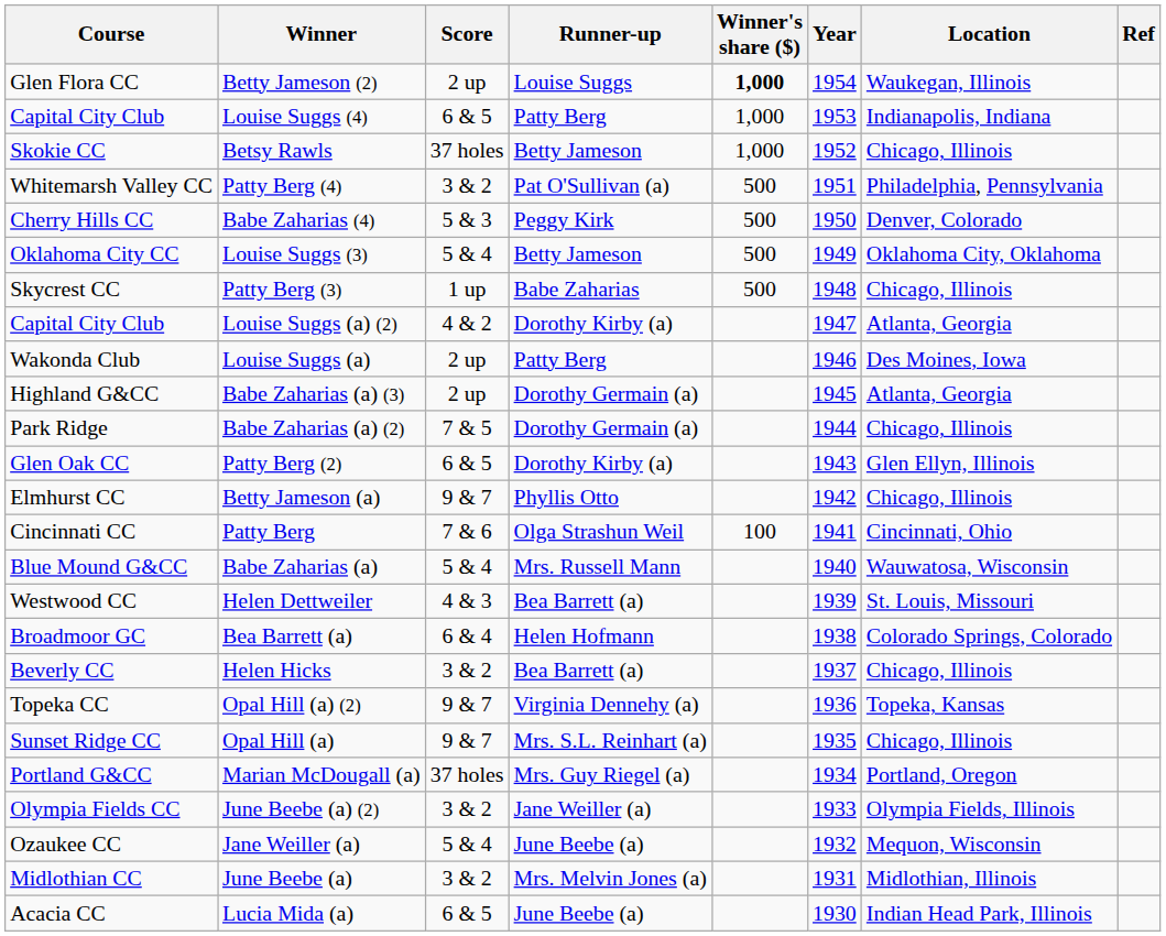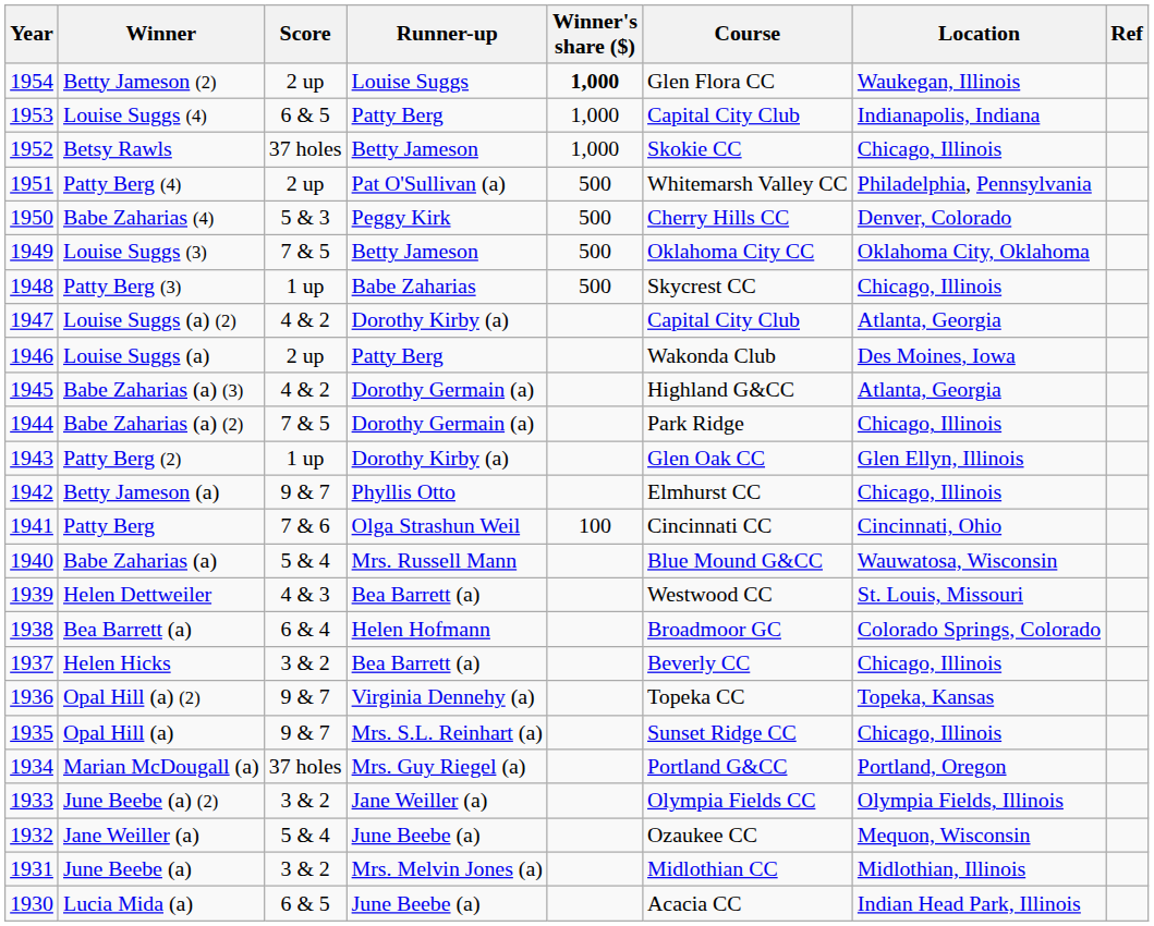 <table class=wikitable>
 <tr>
-<th>Course</th>
+<th>Year</th>
 <th>Winner</th>
 <th>Score</th>
 <th>Runner-up</th>
 <th>Winner's<br>share ($)</th>
-<th>Year</th>
+<th>Course</th>
 <th>Location</th>
 <th>Ref</th>
 </tr>
 <tr>
-<td>Glen Flora CC</td>
+<td><a href='#'>1954</a></td>
 <td><a href='#'>Betty Jameson</a> <small>(2)</small></td>
 <td align=center>2 up</td>
 <td> <a href='#'>Louise Suggs</a></td>
 <td align=center><strong>1,000</strong></td>
-<td><a href='#'>1954</a></td>
+<td>Glen Flora CC</td>
 <td><a href='#'>Waukegan, Illinois</a></td>
 <td></td>
 </tr>
 <tr>
-<td><a href='#'>Capital City Club</a></td>
+<td><a href='#'>1953</a></td>
 <td><a href='#'>Louise Suggs</a> <small>(4)</small></td>
 <td align=center>6 & 5</td>
 <td> <a href='#'>Patty Berg</a></td>
 <td align=center>1,000</td>
-<td><a href='#'>1953</a></td>
+<td><a href='#'>Capital City Club</a></td>
 <td><a href='#'>Indianapolis, Indiana</a></td>
 <td></td>
 </tr>
 <tr>
-<td><a href='#'>Skokie CC</a></td>
+<td><a href='#'>1952</a></td>
 <td><a href='#'>Betsy Rawls</a></td>
 <td align=center>37 holes</td>
 <td> <a href='#'>Betty Jameson</a></td>
 <td align=center>1,000</td>
-<td><a href='#'>1952</a></td>
+<td><a href='#'>Skokie CC</a></td>
 <td><a href='#'>Chicago, Illinois</a></td>
 <td></td>
 </tr>
 <tr>
-<td>Whitemarsh Valley CC</td>
+<td><a href='#'>1951</a></td>
 <td><a href='#'>Patty Berg</a> <small>(4)</small></td>
-<td align=center>3 & 2</td>
+<td align=center>2 up</td>
 <td> <a href='#'>Pat O'Sullivan</a> (a)</td>
 <td align=center>500</td>
-<td><a href='#'>1951</a></td>
+<td>Whitemarsh Valley CC</td>
 <td><a href='#'>Philadelphia</a>, <a href='#'>Pennsylvania</a></td>
 <td></td>
 </tr>
 <tr>
-<td><a href='#'>Cherry Hills CC</a></td>
+<td><a href='#'>1950</a></td>
 <td><a href='#'>Babe Zaharias</a> <small>(4)</small></td>
 <td align=center>5 & 3</td>
 <td> <a href='#'>Peggy Kirk</a></td>
 <td align=center>500</td>
-<td><a href='#'>1950</a></td>
+<td><a href='#'>Cherry Hills CC</a></td>
 <td><a href='#'>Denver, Colorado</a></td>
 <td></td>
 </tr>
 <tr>
-<td><a href='#'>Oklahoma City CC</a></td>
+<td><a href='#'>1949</a></td>
 <td><a href='#'>Louise Suggs</a> <small>(3)</small></td>
-<td align=center>5 & 4</td>
+<td align=center>7 & 5</td>
 <td> <a href='#'>Betty Jameson</a></td>
 <td align=center>500</td>
-<td><a href='#'>1949</a></td>
+<td><a href='#'>Oklahoma City CC</a></td>
 <td><a href='#'>Oklahoma City, Oklahoma</a></td>
 <td></td>
 </tr>
 <tr>
-<td>Skycrest CC</td>
+<td><a href='#'>1948</a></td>
 <td><a href='#'>Patty Berg</a> <small>(3)</small></td>
 <td align=center>1 up</td>
 <td> <a href='#'>Babe Zaharias</a></td>
 <td align=center>500</td>
-<td><a href='#'>1948</a></td>
+<td>Skycrest CC</td>
 <td><a href='#'>Chicago, Illinois</a></td>
 <td></td>
 </tr>
 <tr>
-<td><a href='#'>Capital City Club</a></td>
+<td><a href='#'>1947</a></td>
 <td><a href='#'>Louise Suggs</a> (a) <small>(2)</small></td>
 <td align=center>4 & 2</td>
 <td> <a href='#'>Dorothy Kirby</a> (a)</td>
 <td></td>
-<td><a href='#'>1947</a></td>
+<td><a href='#'>Capital City Club</a></td>
 <td><a href='#'>Atlanta, Georgia</a></td>
 <td></td>
 </tr>
 <tr>
-<td>Wakonda Club</td>
+<td><a href='#'>1946</a></td>
 <td><a href='#'>Louise Suggs</a> (a)</td>
 <td align=center>2 up</td>
 <td> <a href='#'>Patty Berg</a></td>
 <td></td>
-<td><a href='#'>1946</a></td>
+<td>Wakonda Club</td>
 <td><a href='#'>Des Moines, Iowa</a></td>
 <td></td>
 </tr>
 <tr>
-<td>Highland G&CC</td>
+<td><a href='#'>1945</a></td>
 <td><a href='#'>Babe Zaharias</a> (a) <small>(3)</small></td>
-<td align=center>2 up</td>
+<td align=center>4 & 2</td>
 <td> <a href='#'>Dorothy Germain</a> (a)</td>
 <td></td>
-<td><a href='#'>1945</a></td>
+<td>Highland G&CC</td>
 <td><a href='#'>Atlanta, Georgia</a></td>
 <td></td>
 </tr>
 <tr>
-<td>Park Ridge</td>
+<td><a href='#'>1944</a></td>
 <td><a href='#'>Babe Zaharias</a> (a) <small>(2)</small></td>
 <td align=center>7 & 5</td>
 <td> <a href='#'>Dorothy Germain</a> (a)</td>
 <td></td>
-<td><a href='#'>1944</a></td>
+<td>Park Ridge</td>
 <td><a href='#'>Chicago, Illinois</a></td>
 <td></td>
 </tr>
 <tr>
-<td><a href='#'>Glen Oak CC</a></td>
+<td><a href='#'>1943</a></td>
 <td><a href='#'>Patty Berg</a> <small>(2)</small></td>
-<td align=center>6 & 5</td>
+<td align=center>1 up</td>
 <td> <a href='#'>Dorothy Kirby</a> (a)</td>
 <td></td>
-<td><a href='#'>1943</a></td>
+<td><a href='#'>Glen Oak CC</a></td>
 <td><a href='#'>Glen Ellyn, Illinois</a></td>
 <td></td>
 </tr>
 <tr>
-<td>Elmhurst CC</td>
+<td><a href='#'>1942</a></td>
 <td><a href='#'>Betty Jameson</a> (a)</td>
 <td align=center>9 & 7</td>
 <td> <a href='#'>Phyllis Otto</a></td>
 <td></td>
-<td><a href='#'>1942</a></td>
+<td>Elmhurst CC</td>
 <td><a href='#'>Chicago, Illinois</a></td>
 <td></td>
 </tr>
 <tr>
-<td>Cincinnati CC</td>
+<td><a href='#'>1941</a></td>
 <td><a href='#'>Patty Berg</a></td>
 <td align=center>7 & 6</td>
 <td> <a href='#'>Olga Strashun Weil</a></td>
 <td align=center>100</td>
-<td><a href='#'>1941</a></td>
+<td>Cincinnati CC</td>
 <td><a href='#'>Cincinnati, Ohio</a></td>
 <td></td>
 </tr>
 <tr>
-<td><a href='#'>Blue Mound G&CC</a></td>
+<td><a href='#'>1940</a></td>
 <td><a href='#'>Babe Zaharias</a> (a)</td>
 <td align=center>5 & 4</td>
 <td> <a href='#'>Mrs. Russell Mann</a></td>
 <td></td>
-<td><a href='#'>1940</a></td>
+<td><a href='#'>Blue Mound G&CC</a></td>
 <td><a href='#'>Wauwatosa, Wisconsin</a></td>
 <td></td>
 </tr>
 <tr>
-<td>Westwood CC</td>
+<td><a href='#'>1939</a></td>
 <td><a href='#'>Helen Dettweiler</a></td>
 <td align=center>4 & 3</td>
 <td> <a href='#'>Bea Barrett</a> (a)</td>
 <td></td>
-<td><a href='#'>1939</a></td>
+<td>Westwood CC</td>
 <td><a href='#'>St. Louis, Missouri</a></td>
 <td></td>
 </tr>
 <tr>
-<td><a href='#'>Broadmoor GC</a></td>
+<td><a href='#'>1938</a></td>
 <td><a href='#'>Bea Barrett</a> (a)</td>
 <td align=center>6 & 4</td>
 <td> <a href='#'>Helen Hofmann</a></td>
 <td></td>
-<td><a href='#'>1938</a></td>
+<td><a href='#'>Broadmoor GC</a></td>
 <td><a href='#'>Colorado Springs, Colorado</a></td>
 <td></td>
 </tr>
 <tr>
-<td><a href='#'>Beverly CC</a></td>
+<td><a href='#'>1937</a></td>
 <td><a href='#'>Helen Hicks</a></td>
 <td align=center>3 & 2</td>
 <td> <a href='#'>Bea Barrett</a> (a)</td>
 <td></td>
-<td><a href='#'>1937</a></td>
+<td><a href='#'>Beverly CC</a></td>
 <td><a href='#'>Chicago, Illinois</a></td>
 <td></td>
 </tr>
 <tr>
-<td>Topeka CC</td>
+<td><a href='#'>1936</a></td>
 <td><a href='#'>Opal Hill</a> (a) <small>(2)</small></td>
 <td align=center>9 & 7</td>
 <td> <a href='#'>Virginia Dennehy</a> (a)</td>
 <td></td>
-<td><a href='#'>1936</a></td>
+<td>Topeka CC</td>
 <td><a href='#'>Topeka, Kansas</a></td>
 <td></td>
 </tr>
 <tr>
-<td><a href='#'>Sunset Ridge CC</a></td>
+<td><a href='#'>1935</a></td>
 <td><a href='#'>Opal Hill</a> (a)</td>
 <td align=center>9 & 7</td>
 <td> <a href='#'>Mrs. S.L. Reinhart</a> (a)</td>
 <td></td>
-<td><a href='#'>1935</a></td>
+<td><a href='#'>Sunset Ridge CC</a></td>
 <td><a href='#'>Chicago, Illinois</a></td>
 <td></td>
 </tr>
 <tr>
-<td><a href='#'>Portland G&CC</a></td>
+<td><a href='#'>1934</a></td>
 <td><a href='#'>Marian McDougall</a> (a)</td>
 <td align=center>37 holes</td>
 <td> <a href='#'>Mrs. Guy Riegel</a> (a)</td>
 <td></td>
-<td><a href='#'>1934</a></td>
+<td><a href='#'>Portland G&CC</a></td>
 <td><a href='#'>Portland, Oregon</a></td>
 <td></td>
 </tr>
 <tr>
-<td><a href='#'>Olympia Fields CC</a></td>
+<td><a href='#'>1933</a></td>
 <td><a href='#'>June Beebe</a> (a) <small>(2)</small></td>
 <td align=center>3 & 2</td>
 <td> <a href='#'>Jane Weiller</a> (a)</td>
 <td></td>
-<td><a href='#'>1933</a></td>
+<td><a href='#'>Olympia Fields CC</a></td>
 <td><a href='#'>Olympia Fields, Illinois</a></td>
 <td></td>
 </tr>
 <tr>
-<td>Ozaukee CC</td>
+<td><a href='#'>1932</a></td>
 <td><a href='#'>Jane Weiller</a> (a)</td>
 <td align=center>5 & 4</td>
 <td> <a href='#'>June Beebe</a> (a)</td>
 <td></td>
-<td><a href='#'>1932</a></td>
+<td>Ozaukee CC</td>
 <td><a href='#'>Mequon, Wisconsin</a></td>
 <td></td>
 </tr>
 <tr>
-<td><a href='#'>Midlothian CC</a></td>
+<td><a href='#'>1931</a></td>
 <td><a href='#'>June Beebe</a> (a)</td>
 <td align=center>3 & 2</td>
 <td> <a href='#'>Mrs. Melvin Jones</a> (a)</td>
 <td></td>
-<td><a href='#'>1931</a></td>
+<td><a href='#'>Midlothian CC</a></td>
 <td><a href='#'>Midlothian, Illinois</a></td>
 <td></td>
 </tr>
 <tr>
-<td>Acacia CC</td>
+<td><a href='#'>1930</a></td>
 <td><a href='#'>Lucia Mida</a> (a)</td>
 <td align=center>6 & 5</td>
 <td> <a href='#'>June Beebe</a> (a)</td>
 <td></td>
-<td><a href='#'>1930</a></td>
+<td>Acacia CC</td>
 <td><a href='#'>Indian Head Park, Illinois</a></td>
 <td></td>
 </tr>
 </table>
